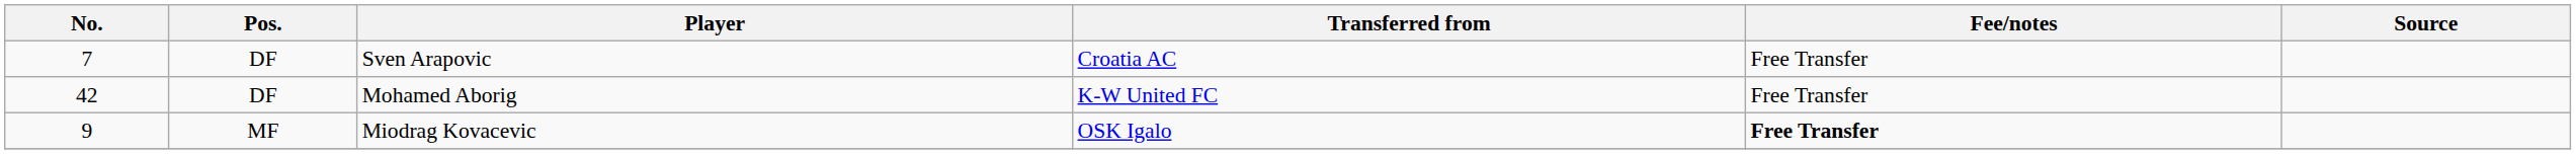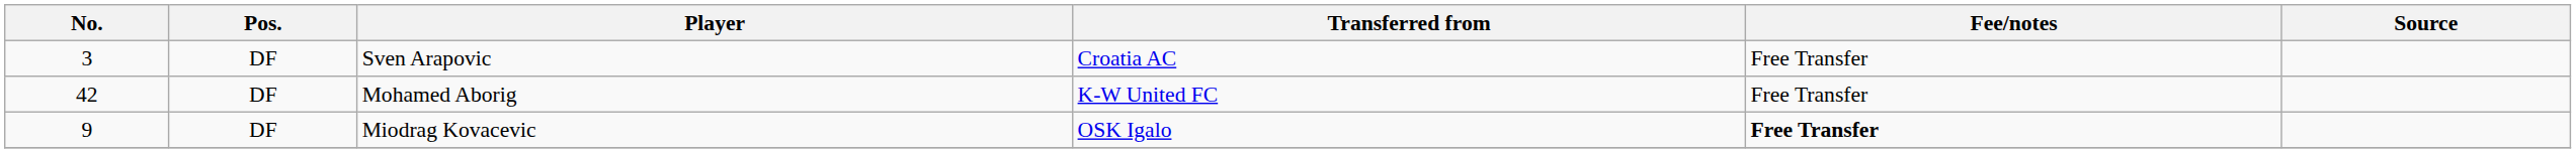 <table class="wikitable sortable" style="width:90%; text-align:center; font-size:95%; text-align:left;">
 <tr>
 <th><strong>No.</strong></th>
 <th><strong>Pos.</strong></th>
 <th><strong>Player</strong></th>
 <th><strong>Transferred from</strong></th>
 <th><strong>Fee/notes</strong></th>
 <th><strong>Source</strong></th>
 </tr>
 <tr>
-<td align=center>7</td>
+<td align=center>3</td>
 <td align=center>DF</td>
 <td> Sven Arapovic</td>
 <td> <a href='#'>Croatia AC</a></td>
 <td>Free Transfer</td>
 <td></td>
 </tr>
 <tr>
 <td align=center>42</td>
 <td align=center>DF</td>
 <td> Mohamed Aborig</td>
 <td> <a href='#'>K-W United FC</a></td>
 <td>Free Transfer</td>
 <td></td>
 </tr>
 <tr>
 <td align=center>9</td>
-<td align=center>MF</td>
+<td align=center>DF</td>
 <td> Miodrag Kovacevic</td>
 <td> <a href='#'>OSK Igalo</a></td>
 <td><strong>Free Transfer</strong></td>
 <td></td>
 </tr>
 <tr>
 </tr>
 </table>
